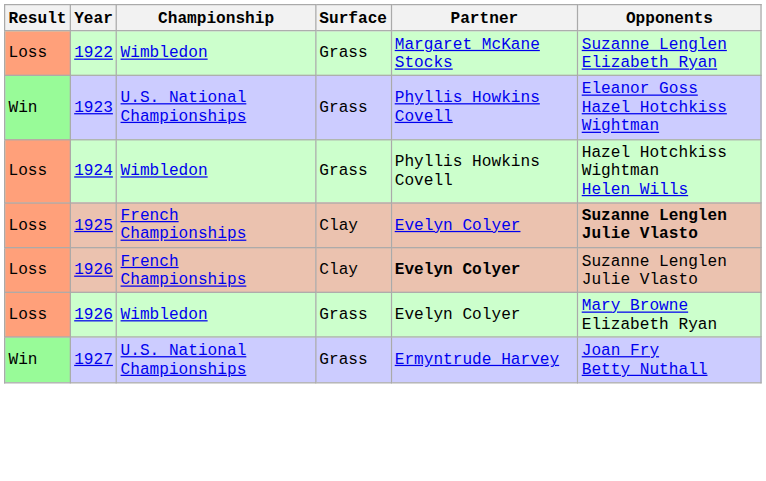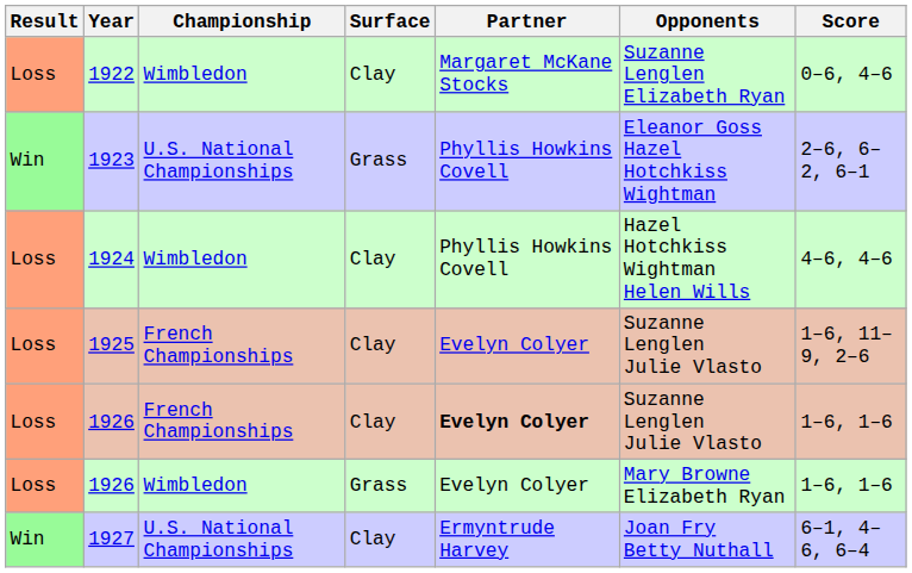 <table class="sortable wikitable">
 <tr>
 <th style="width:40px">Result</th>
 <th style="width:30px">Year</th>
 <th style="width:190px">Championship</th>
 <th style="width:50px">Surface</th>
 <th style="width:190px">Partner</th>
 <th style="width:190px">Opponents</th>
+<th style="width:120px" class="unsortable">Score</th>
 </tr>
 <tr style="background:#cfc;">
 <td style="background:#ffa07a;">Loss</td>
 <td><a href='#'>1922</a></td>
 <td><a href='#'>Wimbledon</a></td>
-<td>Grass</td>
+<td>Clay</td>
 <td> <a href='#'>Margaret McKane Stocks</a></td>
 <td> <a href='#'>Suzanne Lenglen</a><br> <a href='#'>Elizabeth Ryan</a></td>
+<td>0–6, 4–6</td>
 </tr>
 <tr style="background:#ccf;">
 <td style="background:#98fb98;">Win</td>
 <td><a href='#'>1923</a></td>
 <td><a href='#'>U.S. National Championships</a></td>
 <td>Grass</td>
 <td> <a href='#'>Phyllis Howkins Covell</a></td>
 <td> <a href='#'>Eleanor Goss</a><br> <a href='#'>Hazel Hotchkiss Wightman</a></td>
+<td>2–6, 6–2, 6–1</td>
 </tr>
 <tr style="background:#cfc;">
 <td style="background:#ffa07a;">Loss</td>
 <td><a href='#'>1924</a></td>
 <td><a href='#'>Wimbledon</a></td>
-<td>Grass</td>
+<td>Clay</td>
 <td> Phyllis Howkins Covell</td>
 <td> Hazel Hotchkiss Wightman<br> <a href='#'>Helen Wills</a></td>
+<td>4–6, 4–6</td>
 </tr>
 <tr style="background:#ebc2af;">
 <td style="background:#ffa07a;">Loss</td>
 <td><a href='#'>1925</a></td>
 <td><a href='#'>French Championships</a></td>
 <td>Clay</td>
 <td> <a href='#'>Evelyn Colyer</a></td>
-<td><strong> Suzanne Lenglen<br> Julie Vlasto</strong></td>
+<td> Suzanne Lenglen<br> Julie Vlasto</td>
+<td>1–6, 11–9, 2–6</td>
 </tr>
 <tr style="background:#ebc2af;">
 <td style="background:#ffa07a;">Loss</td>
 <td><a href='#'>1926</a></td>
 <td><a href='#'>French Championships</a></td>
 <td>Clay</td>
 <td><strong> Evelyn Colyer</strong></td>
 <td> Suzanne Lenglen<br>  Julie Vlasto</td>
+<td>1–6, 1–6</td>
 </tr>
 <tr style="background:#cfc;">
 <td style="background:#ffa07a;">Loss</td>
 <td><a href='#'>1926</a></td>
 <td><a href='#'>Wimbledon</a></td>
 <td>Grass</td>
 <td> Evelyn Colyer</td>
 <td> <a href='#'>Mary Browne</a><br> Elizabeth Ryan</td>
+<td>1–6, 1–6</td>
 </tr>
 <tr style="background:#ccf;">
 <td style="background:#98fb98;">Win</td>
 <td><a href='#'>1927</a></td>
 <td><a href='#'>U.S. National Championships</a></td>
-<td>Grass</td>
+<td>Clay</td>
 <td> <a href='#'>Ermyntrude Harvey</a></td>
 <td> <a href='#'>Joan Fry</a><br> <a href='#'>Betty Nuthall</a></td>
+<td>6–1, 4–6, 6–4</td>
 </tr>
 </table>
